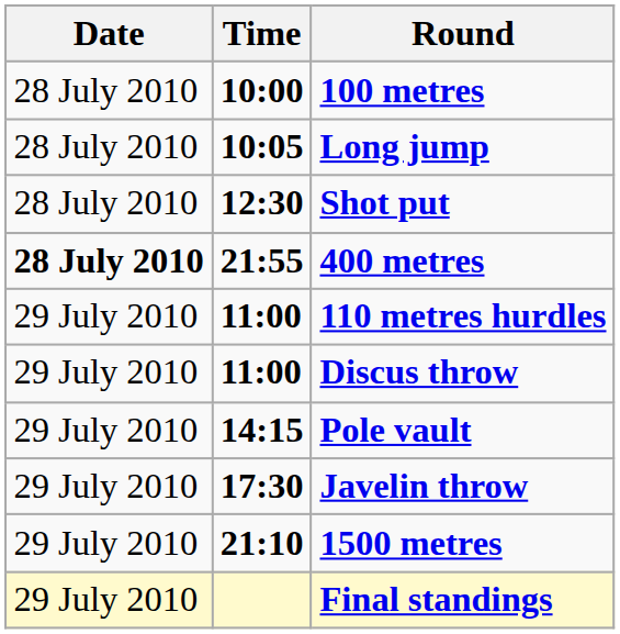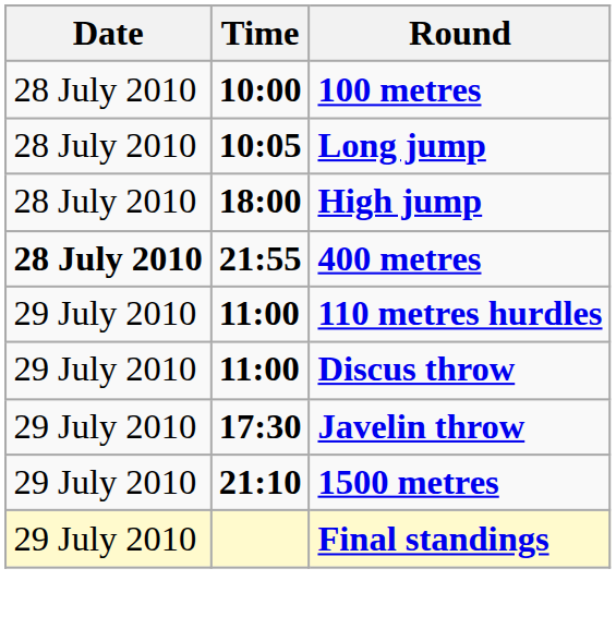 <table class="wikitable">
 <tr>
 <th>Date</th>
 <th>Time</th>
 <th>Round</th>
 </tr>
 <tr>
 <td>28 July 2010</td>
 <td><strong>10:00</strong></td>
 <td><strong><a href='#'>100 metres</a></strong></td>
 </tr>
 <tr>
 <td>28 July 2010</td>
 <td><strong>10:05</strong></td>
 <td><strong><a href='#'>Long jump</a></strong></td>
 </tr>
 <tr>
 <td>28 July 2010</td>
-<td><strong>12:30</strong></td>
-<td><strong><a href='#'>Shot put</a></strong></td>
+<td><strong>18:00</strong></td>
+<td><strong><a href='#'>High jump</a></strong></td>
 </tr>
 <tr>
 <td><strong>28 July 2010</strong></td>
 <td><strong>21:55</strong></td>
 <td><strong><a href='#'>400 metres</a></strong></td>
 </tr>
 <tr>
 <td>29 July 2010</td>
 <td><strong>11:00</strong></td>
 <td><strong><a href='#'>110 metres hurdles</a></strong></td>
 </tr>
 <tr>
 <td>29 July 2010</td>
 <td><strong>11:00</strong></td>
 <td><strong><a href='#'>Discus throw</a></strong></td>
 </tr>
 <tr>
 <td>29 July 2010</td>
-<td><strong>14:15</strong></td>
-<td><strong><a href='#'>Pole vault</a></strong></td>
-</tr>
-<tr>
-<td>29 July 2010</td>
 <td><strong>17:30</strong></td>
 <td><strong><a href='#'>Javelin throw</a></strong></td>
 </tr>
 <tr>
 <td>29 July 2010</td>
 <td><strong>21:10</strong></td>
 <td><strong><a href='#'>1500 metres</a></strong></td>
 </tr>
 <tr style=background:lemonchiffon>
 <td>29 July 2010</td>
 <td></td>
 <td><strong><a href='#'>Final standings</a></strong></td>
 </tr>
 </table>
